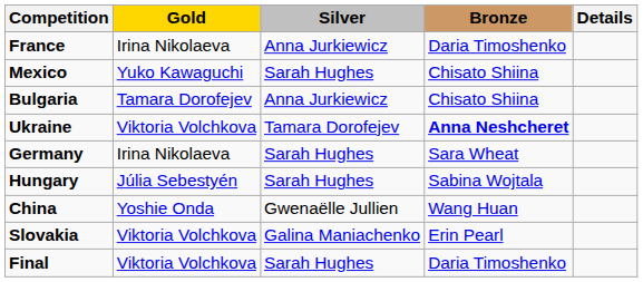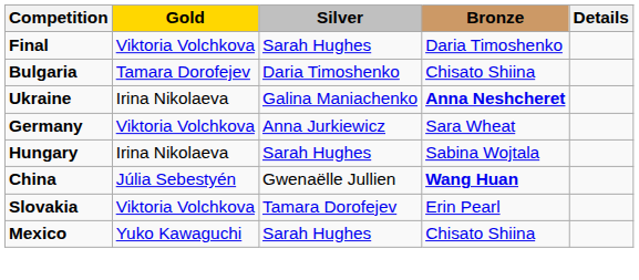 <table class="wikitable">
 <tr>
 <th>Competition</th>
 <td align=center bgcolor=gold><strong>Gold</strong></td>
 <td align=center bgcolor=silver><strong>Silver</strong></td>
 <td align=center bgcolor=cc9966><strong>Bronze</strong></td>
 <th>Details</th>
 </tr>
 <tr>
-<td><strong>France</strong></td>
+<td><strong>Final</strong></td>
+<td> <a href='#'>Viktoria Volchkova</a></td>
+<td> <a href='#'>Sarah Hughes</a></td>
+<td> <a href='#'>Daria Timoshenko</a></td>
+<td></td>
+</tr>
+<tr>
+<td><strong>Bulgaria</strong></td>
+<td> <a href='#'>Tamara Dorofejev</a></td>
+<td> <a href='#'>Daria Timoshenko</a></td>
+<td> <a href='#'>Chisato Shiina</a></td>
+<td></td>
+</tr>
+<tr>
+<td><strong>Ukraine</strong></td>
 <td> Irina Nikolaeva</td>
+<td> <a href='#'>Galina Maniachenko</a></td>
+<td><strong> <a href='#'>Anna Neshcheret</a></strong></td>
+<td></td>
+</tr>
+<tr>
+<td><strong>Germany</strong></td>
+<td> <a href='#'>Viktoria Volchkova</a></td>
 <td> <a href='#'>Anna Jurkiewicz</a></td>
-<td> <a href='#'>Daria Timoshenko</a></td>
+<td> <a href='#'>Sara Wheat</a></td>
+<td></td>
+</tr>
+<tr>
+<td><strong>Hungary</strong></td>
+<td> Irina Nikolaeva</td>
+<td> <a href='#'>Sarah Hughes</a></td>
+<td> <a href='#'>Sabina Wojtala</a></td>
+<td></td>
+</tr>
+<tr>
+<td><strong>China</strong></td>
+<td> <a href='#'>Júlia Sebestyén</a></td>
+<td> Gwenaëlle Jullien</td>
+<td><strong> <a href='#'>Wang Huan</a></strong></td>
+<td></td>
+</tr>
+<tr>
+<td><strong>Slovakia</strong></td>
+<td> <a href='#'>Viktoria Volchkova</a></td>
+<td> <a href='#'>Tamara Dorofejev</a></td>
+<td> <a href='#'>Erin Pearl</a></td>
 <td></td>
 </tr>
 <tr>
 <td><strong>Mexico</strong></td>
 <td> <a href='#'>Yuko Kawaguchi</a></td>
 <td> <a href='#'>Sarah Hughes</a></td>
 <td> <a href='#'>Chisato Shiina</a></td>
 <td></td>
 </tr>
-<tr>
-<td><strong>Bulgaria</strong></td>
-<td> <a href='#'>Tamara Dorofejev</a></td>
-<td> <a href='#'>Anna Jurkiewicz</a></td>
-<td> <a href='#'>Chisato Shiina</a></td>
-<td></td>
-</tr>
-<tr>
-<td><strong>Ukraine</strong></td>
-<td> <a href='#'>Viktoria Volchkova</a></td>
-<td> <a href='#'>Tamara Dorofejev</a></td>
-<td><strong> <a href='#'>Anna Neshcheret</a></strong></td>
-<td></td>
-</tr>
-<tr>
-<td><strong>Germany</strong></td>
-<td> Irina Nikolaeva</td>
-<td> <a href='#'>Sarah Hughes</a></td>
-<td> <a href='#'>Sara Wheat</a></td>
-<td></td>
-</tr>
-<tr>
-<td><strong>Hungary</strong></td>
-<td> <a href='#'>Júlia Sebestyén</a></td>
-<td> <a href='#'>Sarah Hughes</a></td>
-<td> <a href='#'>Sabina Wojtala</a></td>
-<td></td>
-</tr>
-<tr>
-<td><strong>China</strong></td>
-<td> <a href='#'>Yoshie Onda</a></td>
-<td> Gwenaëlle Jullien</td>
-<td> <a href='#'>Wang Huan</a></td>
-<td></td>
-</tr>
-<tr>
-<td><strong>Slovakia</strong></td>
-<td> <a href='#'>Viktoria Volchkova</a></td>
-<td> <a href='#'>Galina Maniachenko</a></td>
-<td> <a href='#'>Erin Pearl</a></td>
-<td></td>
-</tr>
-<tr>
-<td><strong>Final</strong></td>
-<td> <a href='#'>Viktoria Volchkova</a></td>
-<td> <a href='#'>Sarah Hughes</a></td>
-<td> <a href='#'>Daria Timoshenko</a></td>
-<td></td>
-</tr>
 </table>
